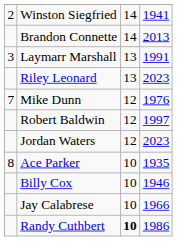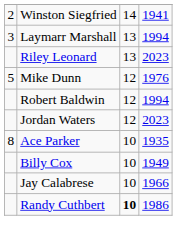 <table class="wikitable">
 <tr>
 </tr>
 <tr>
 <td>2</td>
 <td>Winston Siegfried</td>
 <td>14</td>
 <td><a href='#'>1941</a></td>
 </tr>
 <tr>
-<td></td>
-<td>Brandon Connette</td>
-<td>14</td>
-<td><a href='#'>2013</a></td>
-</tr>
-<tr>
 <td>3</td>
 <td>Laymarr Marshall</td>
 <td>13</td>
-<td><a href='#'>1991</a></td>
+<td><a href='#'>1994</a></td>
 </tr>
 <tr>
 <td></td>
 <td><a href='#'>Riley Leonard</a></td>
 <td>13</td>
 <td><a href='#'>2023</a></td>
 </tr>
 <tr>
-<td>7</td>
+<td>5</td>
 <td>Mike Dunn</td>
 <td>12</td>
 <td><a href='#'>1976</a></td>
 </tr>
 <tr>
 <td></td>
 <td>Robert Baldwin</td>
 <td>12</td>
-<td><a href='#'>1997</a></td>
+<td><a href='#'>1994</a></td>
 </tr>
 <tr>
 <td></td>
 <td>Jordan Waters</td>
 <td>12</td>
 <td><a href='#'>2023</a></td>
 </tr>
 <tr>
 <td>8</td>
 <td><a href='#'>Ace Parker</a></td>
 <td>10</td>
 <td><a href='#'>1935</a></td>
 </tr>
 <tr>
 <td></td>
 <td><a href='#'>Billy Cox</a></td>
 <td>10</td>
-<td><a href='#'>1946</a></td>
+<td><a href='#'>1949</a></td>
 </tr>
 <tr>
 <td></td>
 <td>Jay Calabrese</td>
 <td>10</td>
 <td><a href='#'>1966</a></td>
 </tr>
 <tr>
 <td></td>
 <td><a href='#'>Randy Cuthbert</a></td>
 <td><strong>10</strong></td>
 <td><a href='#'>1986</a></td>
 </tr>
 </table>
